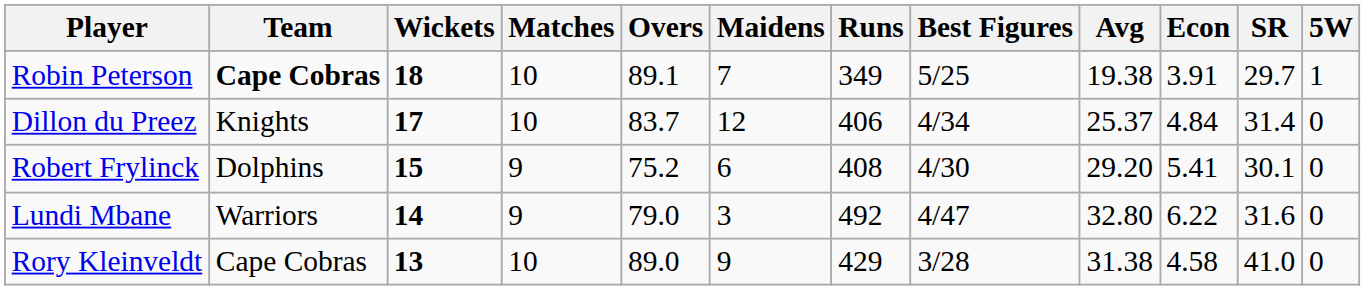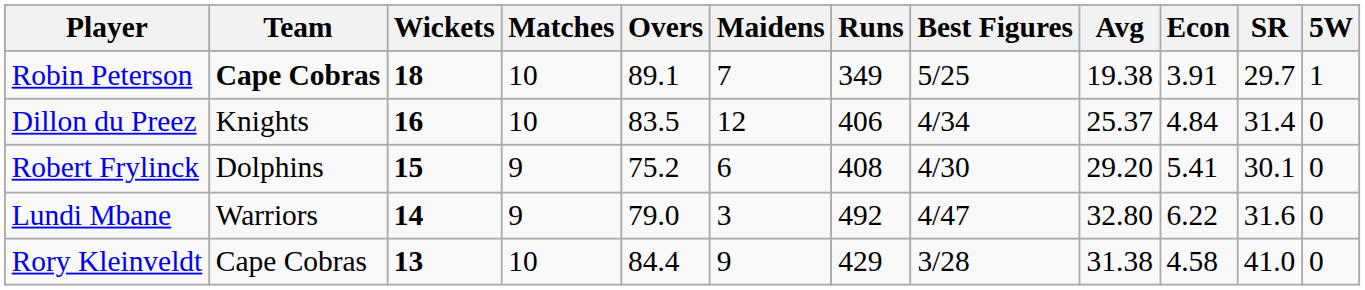 <table class="wikitable">
 <tr>
 <th>Player</th>
 <th>Team</th>
 <th>Wickets</th>
 <th>Matches</th>
 <th>Overs</th>
 <th>Maidens</th>
 <th>Runs</th>
 <th>Best Figures</th>
 <th>Avg</th>
 <th>Econ</th>
 <th>SR</th>
 <th>5W</th>
 </tr>
 <tr>
 <td><a href='#'>Robin Peterson</a></td>
 <td><strong> Cape Cobras</strong></td>
 <td><strong>18</strong></td>
 <td>10</td>
 <td>89.1</td>
 <td>7</td>
 <td>349</td>
 <td>5/25</td>
 <td>19.38</td>
 <td>3.91</td>
 <td>29.7</td>
 <td>1</td>
 </tr>
 <tr>
 <td><a href='#'>Dillon du Preez</a></td>
 <td> Knights</td>
-<td><strong>17</strong></td>
+<td><strong>16</strong></td>
 <td>10</td>
-<td>83.7</td>
+<td>83.5</td>
 <td>12</td>
 <td>406</td>
 <td>4/34</td>
 <td>25.37</td>
 <td>4.84</td>
 <td>31.4</td>
 <td>0</td>
 </tr>
 <tr>
 <td><a href='#'>Robert Frylinck</a></td>
 <td> Dolphins</td>
 <td><strong>15</strong></td>
 <td>9</td>
 <td>75.2</td>
 <td>6</td>
 <td>408</td>
 <td>4/30</td>
 <td>29.20</td>
 <td>5.41</td>
 <td>30.1</td>
 <td>0</td>
 </tr>
 <tr>
 <td><a href='#'>Lundi Mbane</a></td>
 <td> Warriors</td>
 <td><strong>14</strong></td>
 <td>9</td>
 <td>79.0</td>
 <td>3</td>
 <td>492</td>
 <td>4/47</td>
 <td>32.80</td>
 <td>6.22</td>
 <td>31.6</td>
 <td>0</td>
 </tr>
 <tr>
 <td><a href='#'>Rory Kleinveldt</a></td>
 <td> Cape Cobras</td>
 <td><strong>13</strong></td>
 <td>10</td>
-<td>89.0</td>
+<td>84.4</td>
 <td>9</td>
 <td>429</td>
 <td>3/28</td>
 <td>31.38</td>
 <td>4.58</td>
 <td>41.0</td>
 <td>0</td>
 </tr>
 </table>
